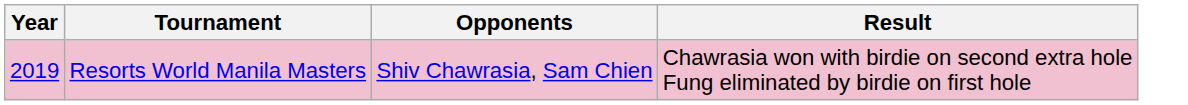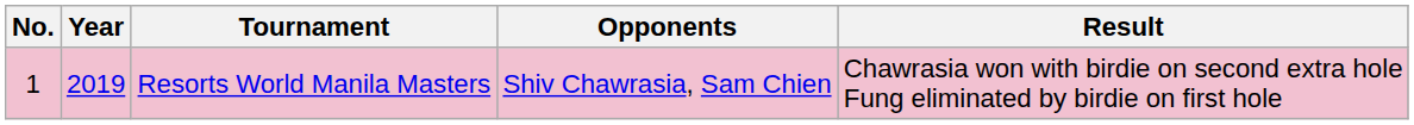 <table class="wikitable" style="font-size:95%;">
 <tr>
+<th>No.</th>
 <th>Year</th>
 <th>Tournament</th>
 <th>Opponents</th>
 <th>Result</th>
 </tr>
 <tr style="background:#F2C1D1;">
+<td align=center>1</td>
 <td><a href='#'>2019</a></td>
 <td><a href='#'>Resorts World Manila Masters</a></td>
 <td> <a href='#'>Shiv Chawrasia</a>,  <a href='#'>Sam Chien</a></td>
 <td>Chawrasia won with birdie on second extra hole<br>Fung eliminated by birdie on first hole</td>
 </tr>
 </table>
